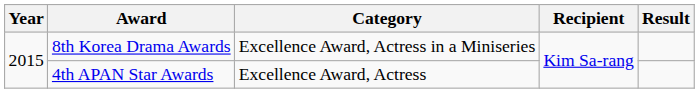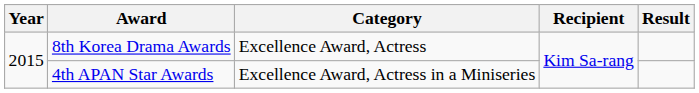 <table class="wikitable">
 <tr>
 <th>Year</th>
 <th>Award</th>
 <th>Category</th>
 <th>Recipient</th>
 <th>Result</th>
 </tr>
 <tr>
 <td rowspan="2" style="text-align:center;">2015</td>
 <td><a href='#'>8th Korea Drama Awards</a></td>
-<td>Excellence Award, Actress in a Miniseries</td>
+<td>Excellence Award, Actress</td>
 <td rowspan="2" style="text-align:center;"><a href='#'>Kim Sa-rang</a></td>
 <td></td>
 </tr>
 <tr>
 <td><a href='#'>4th APAN Star Awards</a></td>
-<td>Excellence Award, Actress</td>
+<td>Excellence Award, Actress in a Miniseries</td>
 <td></td>
 </tr>
 </table>
